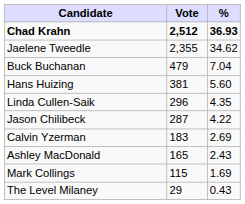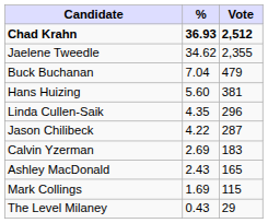 <table class="wikitable">
 <tr>
 <th style="background:#ddf; width:225px;">Candidate</th>
+<th style="background:#ddf; width:30px;">%</th>
 <th style="background:#ddf; width:50px;">Vote</th>
-<th style="background:#ddf; width:30px;">%</th>
 </tr>
 <tr>
 <td><strong>Chad Krahn</strong></td>
+<td><strong>36.93</strong></td>
 <td><strong>2,512</strong></td>
-<td><strong>36.93</strong></td>
 </tr>
 <tr>
 <td>Jaelene Tweedle</td>
+<td>34.62</td>
 <td>2,355</td>
-<td>34.62</td>
 </tr>
 <tr>
 <td>Buck Buchanan</td>
+<td>7.04</td>
 <td>479</td>
-<td>7.04</td>
 </tr>
 <tr>
 <td>Hans Huizing</td>
+<td>5.60</td>
 <td>381</td>
-<td>5.60</td>
 </tr>
 <tr>
 <td>Linda Cullen-Saik</td>
+<td>4.35</td>
 <td>296</td>
-<td>4.35</td>
 </tr>
 <tr>
 <td>Jason Chilibeck</td>
+<td>4.22</td>
 <td>287</td>
-<td>4.22</td>
 </tr>
 <tr>
 <td>Calvin Yzerman</td>
+<td>2.69</td>
 <td>183</td>
-<td>2.69</td>
 </tr>
 <tr>
 <td>Ashley MacDonald</td>
+<td>2.43</td>
 <td>165</td>
-<td>2.43</td>
 </tr>
 <tr>
 <td>Mark Collings</td>
+<td>1.69</td>
 <td>115</td>
-<td>1.69</td>
 </tr>
 <tr>
 <td>The Level Milaney</td>
+<td>0.43</td>
 <td>29</td>
-<td>0.43</td>
 </tr>
 </table>
